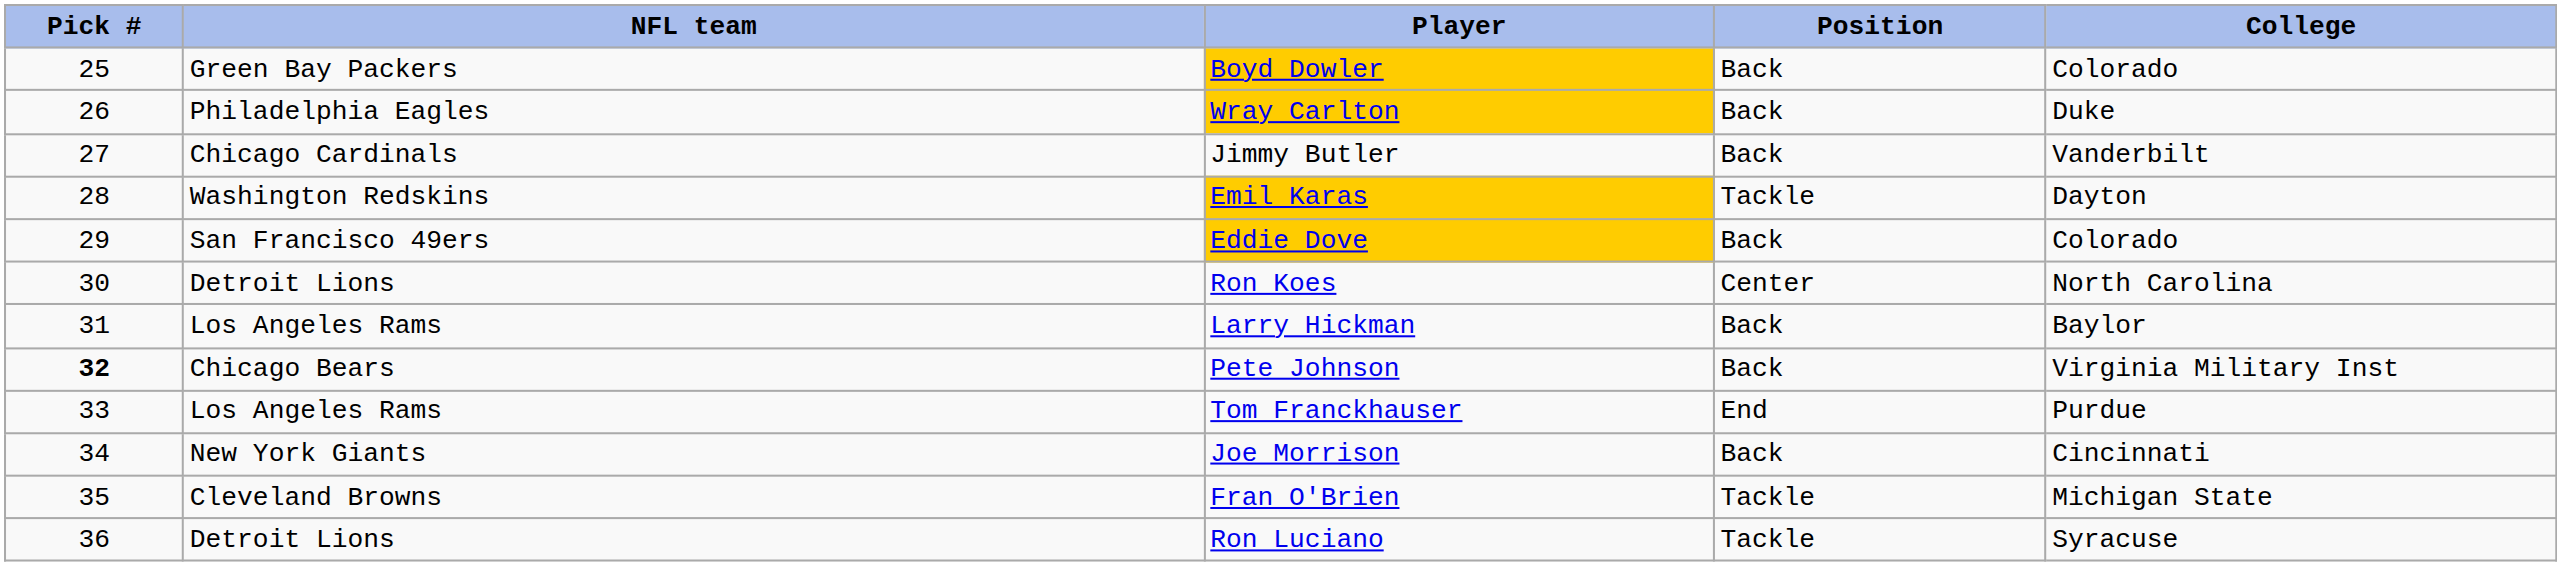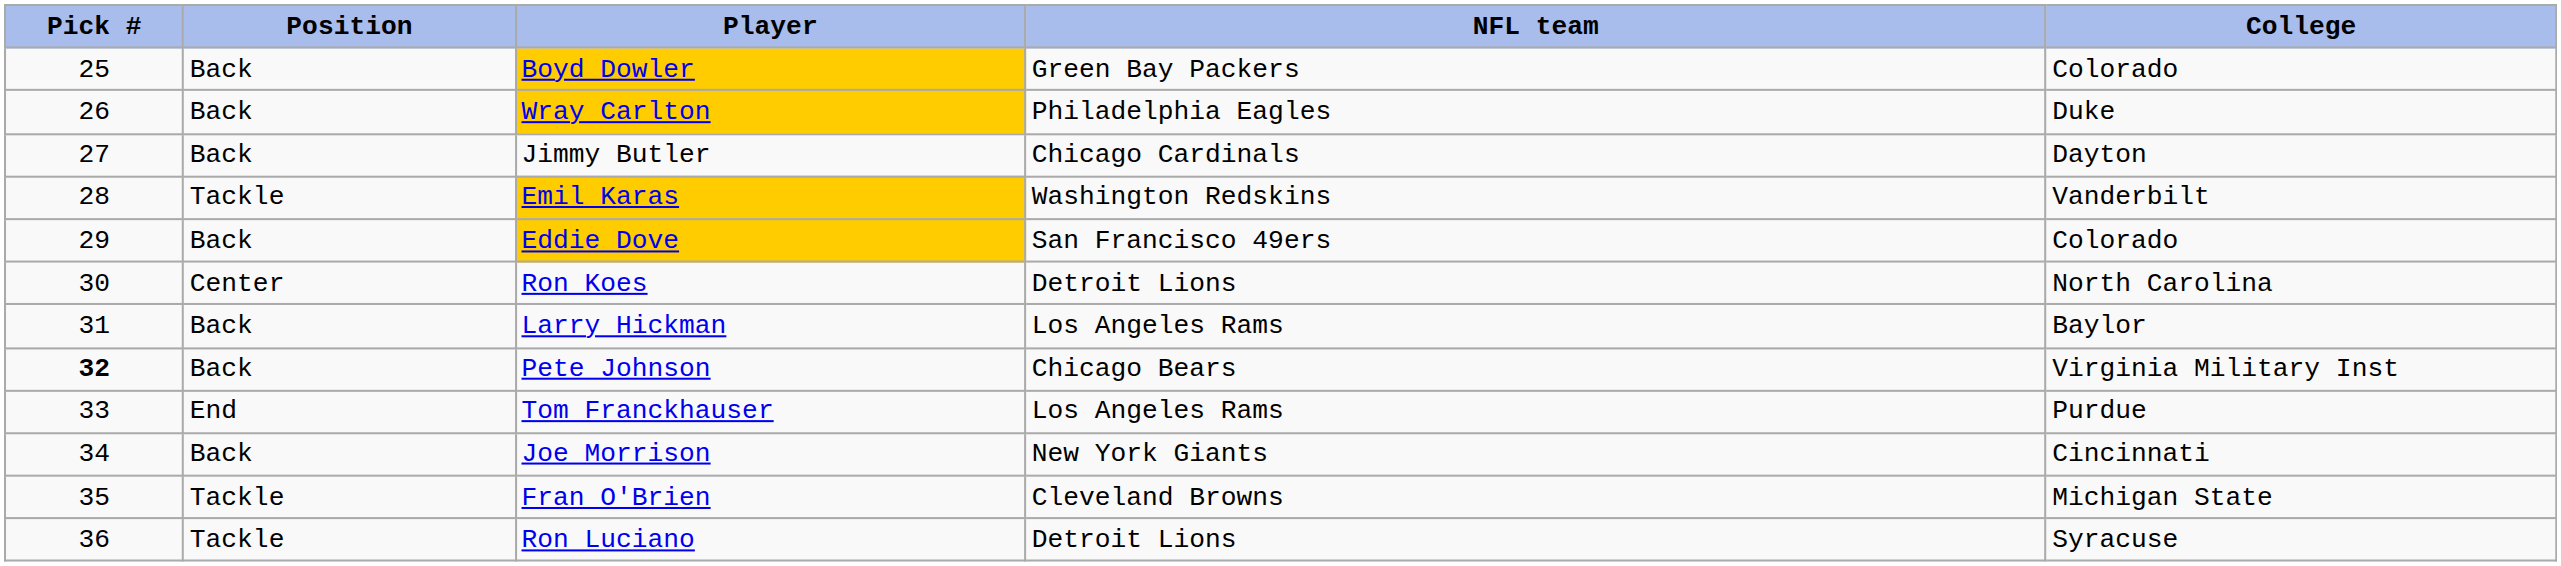 <table class="wikitable sortable sortable" style="width: 100%">
 <tr>
 <th style="background:#A8BDEC;" width=7%>Pick #</th>
+<th width=13% style="background:#A8BDEC;">Position</th>
+<th width=20% style="background:#A8BDEC;">Player</th>
 <th width=40% style="background:#A8BDEC;">NFL team</th>
-<th width=20% style="background:#A8BDEC;">Player</th>
-<th width=13% style="background:#A8BDEC;">Position</th>
 <th style="background:#A8BDEC;">College</th>
 </tr>
 <tr>
 <td align=center>25</td>
+<td>Back</td>
+<td bgcolor="#FFCC00"><a href='#'>Boyd Dowler</a></td>
 <td>Green Bay Packers</td>
-<td bgcolor="#FFCC00"><a href='#'>Boyd Dowler</a></td>
-<td>Back</td>
 <td>Colorado</td>
 </tr>
 <tr>
 <td align=center>26</td>
+<td>Back</td>
+<td bgcolor="#FFCC00"><a href='#'>Wray Carlton</a></td>
 <td>Philadelphia Eagles</td>
-<td bgcolor="#FFCC00"><a href='#'>Wray Carlton</a></td>
-<td>Back</td>
 <td>Duke</td>
 </tr>
 <tr>
 <td align=center>27</td>
+<td>Back</td>
+<td>Jimmy Butler</td>
 <td>Chicago Cardinals</td>
-<td>Jimmy Butler</td>
-<td>Back</td>
+<td>Dayton</td>
+</tr>
+<tr>
+<td align=center>28</td>
+<td>Tackle</td>
+<td bgcolor="#FFCC00"><a href='#'>Emil Karas</a></td>
+<td>Washington Redskins</td>
 <td>Vanderbilt</td>
 </tr>
 <tr>
-<td align=center>28</td>
-<td>Washington Redskins</td>
-<td bgcolor="#FFCC00"><a href='#'>Emil Karas</a></td>
-<td>Tackle</td>
-<td>Dayton</td>
-</tr>
-<tr>
 <td align=center>29</td>
+<td>Back</td>
+<td bgcolor="#FFCC00"><a href='#'>Eddie Dove</a></td>
 <td>San Francisco 49ers</td>
-<td bgcolor="#FFCC00"><a href='#'>Eddie Dove</a></td>
-<td>Back</td>
 <td>Colorado</td>
 </tr>
 <tr>
 <td align=center>30</td>
+<td>Center</td>
+<td><a href='#'>Ron Koes</a></td>
 <td>Detroit Lions</td>
-<td><a href='#'>Ron Koes</a></td>
-<td>Center</td>
 <td>North Carolina</td>
 </tr>
 <tr>
 <td align=center>31</td>
+<td>Back</td>
+<td><a href='#'>Larry Hickman</a></td>
 <td>Los Angeles Rams</td>
-<td><a href='#'>Larry Hickman</a></td>
-<td>Back</td>
 <td>Baylor</td>
 </tr>
 <tr>
 <td align=center><strong>32</strong></td>
+<td>Back</td>
+<td><a href='#'>Pete Johnson</a></td>
 <td>Chicago Bears</td>
-<td><a href='#'>Pete Johnson</a></td>
-<td>Back</td>
 <td>Virginia Military Inst</td>
 </tr>
 <tr>
 <td align=center>33</td>
+<td>End</td>
+<td><a href='#'>Tom Franckhauser</a></td>
 <td>Los Angeles Rams</td>
-<td><a href='#'>Tom Franckhauser</a></td>
-<td>End</td>
 <td>Purdue</td>
 </tr>
 <tr>
 <td align=center>34</td>
+<td>Back</td>
+<td><a href='#'>Joe Morrison</a></td>
 <td>New York Giants</td>
-<td><a href='#'>Joe Morrison</a></td>
-<td>Back</td>
 <td>Cincinnati</td>
 </tr>
 <tr>
 <td align=center>35</td>
+<td>Tackle</td>
+<td><a href='#'>Fran O'Brien</a></td>
 <td>Cleveland Browns</td>
-<td><a href='#'>Fran O'Brien</a></td>
-<td>Tackle</td>
 <td>Michigan State</td>
 </tr>
 <tr>
 <td align=center>36</td>
+<td>Tackle</td>
+<td><a href='#'>Ron Luciano</a></td>
 <td>Detroit Lions</td>
-<td><a href='#'>Ron Luciano</a></td>
-<td>Tackle</td>
 <td>Syracuse</td>
 </tr>
 </table>
